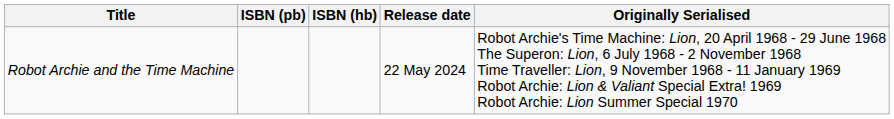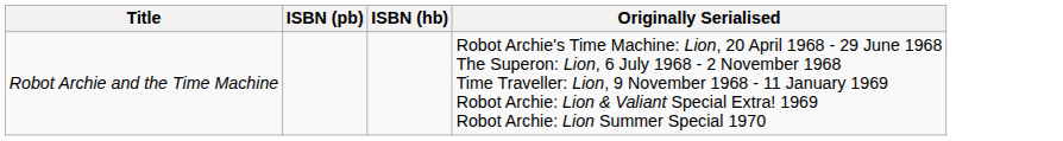 <table class="wikitable">
 <tr>
 <th>Title</th>
 <th>ISBN (pb)</th>
 <th>ISBN (hb)</th>
-<th>Release date</th>
 <th>Originally Serialised</th>
 </tr>
 <tr>
 <td><em>Robot Archie and the Time Machine</em></td>
 <td align=center></td>
 <td align=center></td>
-<td>22 May 2024</td>
 <td>Robot Archie's Time Machine: <em>Lion</em>, 20 April 1968 - 29 June 1968<br>The Superon: <em>Lion</em>, 6 July 1968 - 2 November 1968<br>Time Traveller: <em>Lion</em>, 9 November 1968 - 11 January 1969<br>Robot Archie: <em>Lion & Valiant</em> Special Extra! 1969<br>Robot Archie: <em>Lion</em> Summer Special 1970</td>
 </tr>
 </table>
